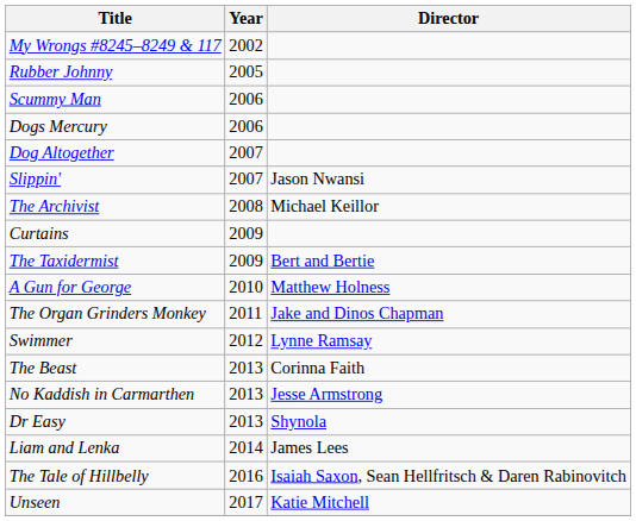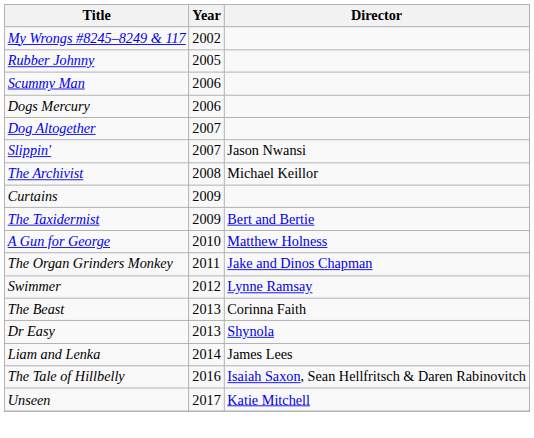 <table class="wikitable">
 <tr>
 <th>Title</th>
 <th>Year</th>
 <th>Director</th>
 </tr>
 <tr>
 <td><em><a href='#'>My Wrongs #8245–8249 & 117</a></em></td>
 <td>2002</td>
 <td></td>
 </tr>
 <tr>
 <td><em><a href='#'>Rubber Johnny</a></em></td>
 <td>2005</td>
 <td></td>
 </tr>
 <tr>
 <td><em><a href='#'>Scummy Man</a></em></td>
 <td>2006</td>
 <td></td>
 </tr>
 <tr>
 <td><em>Dogs Mercury</em></td>
 <td>2006</td>
 <td></td>
 </tr>
 <tr>
 <td><em><a href='#'>Dog Altogether</a></em></td>
 <td>2007</td>
 <td></td>
 </tr>
 <tr>
 <td><em><a href='#'>Slippin'</a></em></td>
 <td>2007</td>
 <td>Jason Nwansi</td>
 </tr>
 <tr>
 <td><em><a href='#'>The Archivist</a></em></td>
 <td>2008</td>
 <td>Michael Keillor</td>
 </tr>
 <tr>
 <td><em>Curtains</em></td>
 <td>2009</td>
 <td></td>
 </tr>
 <tr>
 <td><em><a href='#'>The Taxidermist</a></em></td>
 <td>2009</td>
 <td><a href='#'>Bert and Bertie</a></td>
 </tr>
 <tr>
 <td><em><a href='#'>A Gun for George</a></em></td>
 <td>2010</td>
 <td><a href='#'>Matthew Holness</a></td>
 </tr>
 <tr>
 <td><em>The Organ Grinders Monkey</em></td>
 <td>2011</td>
 <td><a href='#'>Jake and Dinos Chapman</a></td>
 </tr>
 <tr>
 <td><em>Swimmer</em></td>
 <td>2012</td>
 <td><a href='#'>Lynne Ramsay</a></td>
 </tr>
 <tr>
 <td><em>The Beast</em></td>
 <td>2013</td>
 <td>Corinna Faith</td>
 </tr>
 <tr>
-<td><em>No Kaddish in Carmarthen</em></td>
-<td>2013</td>
-<td><a href='#'>Jesse Armstrong</a></td>
-</tr>
-<tr>
 <td><em>Dr Easy</em></td>
 <td>2013</td>
 <td><a href='#'>Shynola</a></td>
 </tr>
 <tr>
 <td><em>Liam and Lenka</em></td>
 <td>2014</td>
 <td>James Lees</td>
 </tr>
 <tr>
 <td><em>The Tale of Hillbelly</em></td>
 <td>2016</td>
 <td><a href='#'>Isaiah Saxon</a>, Sean Hellfritsch & Daren Rabinovitch</td>
 </tr>
 <tr>
 <td><em>Unseen</em></td>
 <td>2017</td>
 <td><a href='#'>Katie Mitchell</a></td>
 </tr>
 <tr>
 </tr>
 </table>
